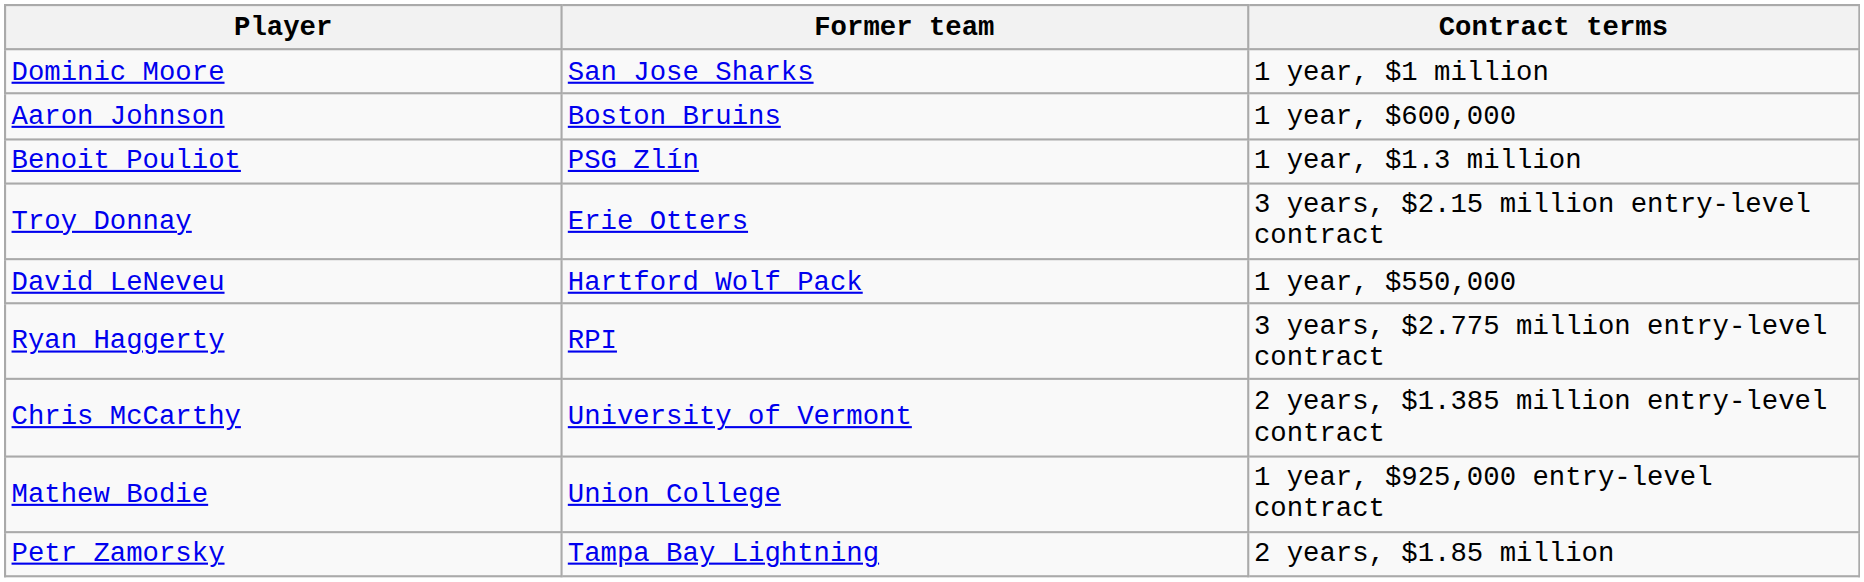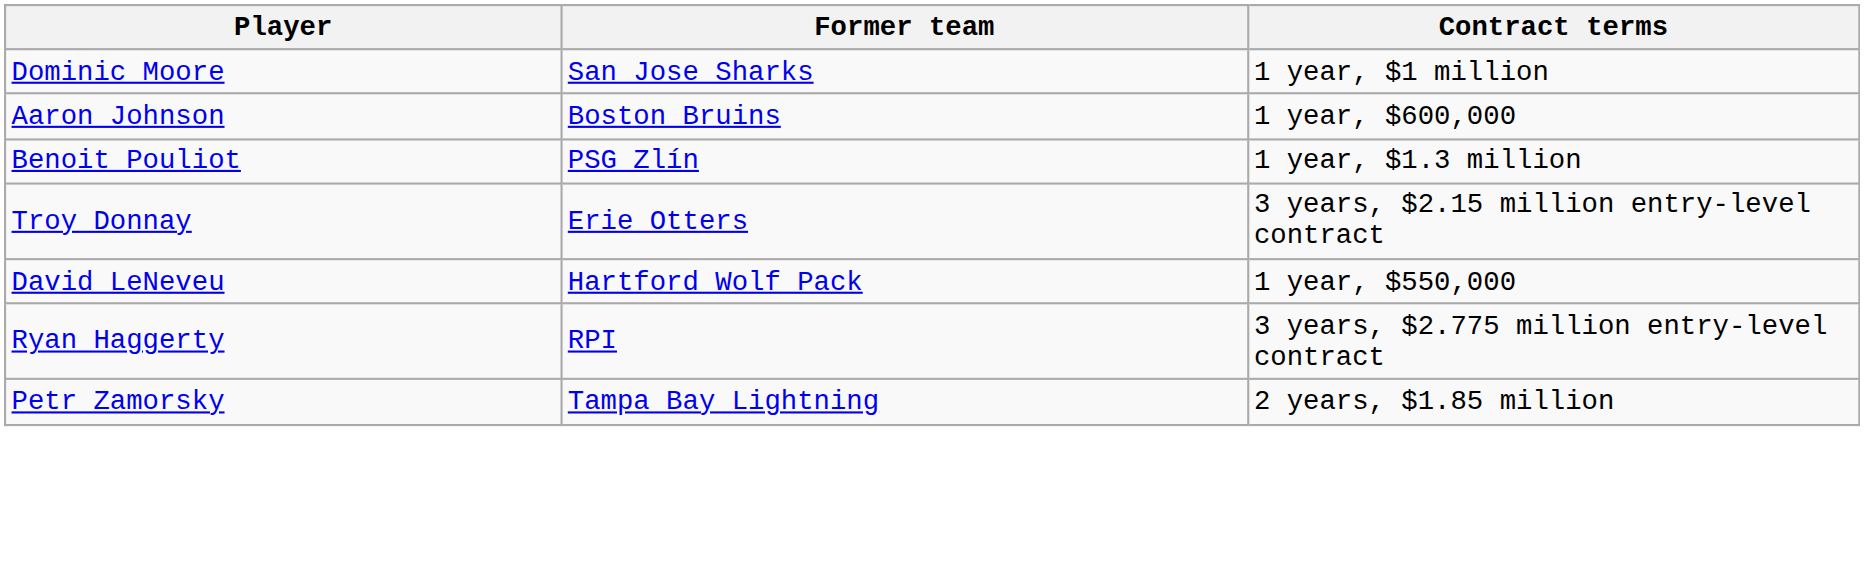 <table class="wikitable" style="width:100%;">
 <tr style="text-align:center; background:#ddd;">
 <th style="width:30%;">Player</th>
 <th style="width:37%;">Former team</th>
 <th style="width:33%;">Contract terms</th>
 </tr>
 <tr>
 <td><a href='#'>Dominic Moore</a></td>
 <td><a href='#'>San Jose Sharks</a></td>
 <td>1 year, $1 million</td>
 </tr>
 <tr>
 <td><a href='#'>Aaron Johnson</a></td>
 <td><a href='#'>Boston Bruins</a></td>
 <td>1 year, $600,000</td>
 </tr>
 <tr>
 <td><a href='#'>Benoit Pouliot</a></td>
 <td><a href='#'>PSG Zlín</a></td>
 <td>1 year, $1.3 million</td>
 </tr>
 <tr>
 <td><a href='#'>Troy Donnay</a></td>
 <td><a href='#'>Erie Otters</a></td>
 <td>3 years, $2.15 million entry-level contract</td>
 </tr>
 <tr>
 <td><a href='#'>David LeNeveu</a></td>
 <td><a href='#'>Hartford Wolf Pack</a></td>
 <td>1 year, $550,000</td>
 </tr>
 <tr>
 <td><a href='#'>Ryan Haggerty</a></td>
 <td><a href='#'>RPI</a></td>
 <td>3 years, $2.775 million entry-level contract</td>
 </tr>
 <tr>
-<td><a href='#'>Chris McCarthy</a></td>
-<td><a href='#'>University of Vermont</a></td>
-<td>2 years, $1.385 million entry-level contract</td>
-</tr>
-<tr>
-<td><a href='#'>Mathew Bodie</a></td>
-<td><a href='#'>Union College</a></td>
-<td>1 year, $925,000 entry-level contract</td>
-</tr>
-<tr>
 <td><a href='#'>Petr Zamorsky</a></td>
 <td><a href='#'>Tampa Bay Lightning</a></td>
 <td>2 years, $1.85 million</td>
 </tr>
 </table>
